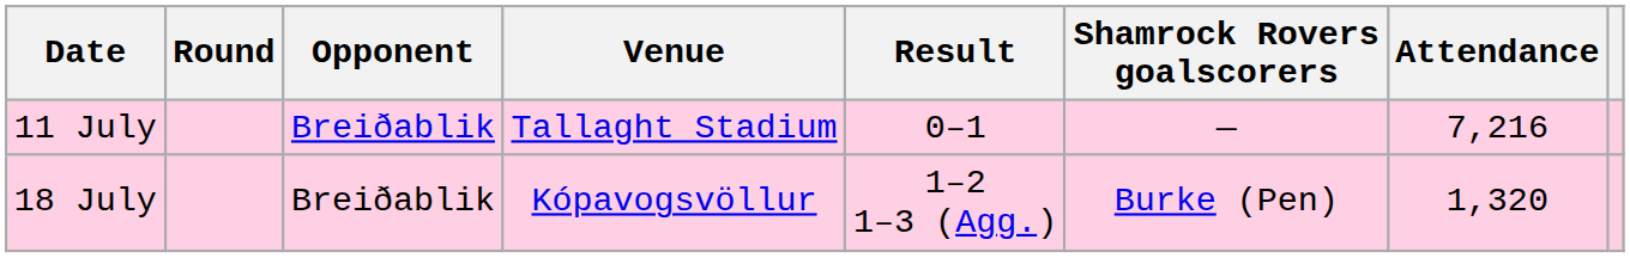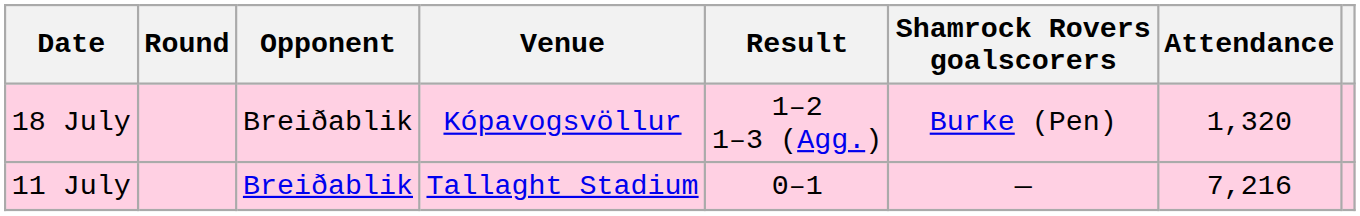 <table class="wikitable" Style="text-align: center">
 <tr>
 <th>Date</th>
 <th>Round</th>
 <th>Opponent</th>
 <th>Venue</th>
 <th>Result<br></th>
 <th>Shamrock Rovers<br>goalscorers</th>
 <th>Attendance</th>
 <th></th>
 </tr>
 <tr style="background:#ffd0e3">
+<td>18 July</td>
+<td></td>
+<td>Breiðablik</td>
+<td><a href='#'>Kópavogsvöllur</a></td>
+<td>1–2<br>1–3 (<a href='#'>Agg.</a>)</td>
+<td><a href='#'>Burke</a> (Pen)</td>
+<td>1,320</td>
+<td></td>
+</tr>
+<tr style="background:#ffd0e3">
 <td>11 July</td>
 <td></td>
 <td><a href='#'>Breiðablik</a></td>
 <td><a href='#'>Tallaght Stadium</a></td>
 <td>0–1</td>
 <td>—</td>
 <td>7,216</td>
 <td></td>
 </tr>
-<tr style="background:#ffd0e3">
-<td>18 July</td>
-<td></td>
-<td>Breiðablik</td>
-<td><a href='#'>Kópavogsvöllur</a></td>
-<td>1–2<br>1–3 (<a href='#'>Agg.</a>)</td>
-<td><a href='#'>Burke</a> (Pen)</td>
-<td>1,320</td>
-<td></td>
-</tr>
 </table>
